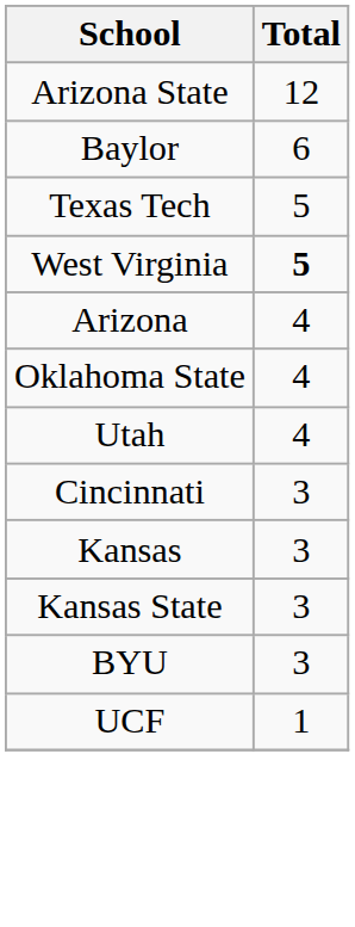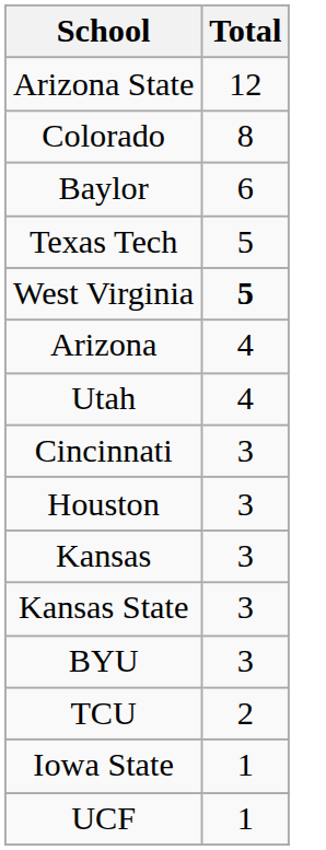 <table class=wikitable style="text-align:center">
 <tr>
 <th>School</th>
 <th>Total</th>
 </tr>
 <tr>
 <td>Arizona State</td>
 <td>12</td>
+</tr>
+<tr>
+<td>Colorado</td>
+<td>8</td>
 </tr>
 <tr>
 <td>Baylor</td>
 <td>6</td>
 </tr>
 <tr>
 <td>Texas Tech</td>
 <td>5</td>
 </tr>
 <tr>
 <td>West Virginia</td>
 <td><strong>5</strong></td>
 </tr>
 <tr>
 <td>Arizona</td>
 <td>4</td>
 </tr>
 <tr>
-<td>Oklahoma State</td>
-<td>4</td>
-</tr>
-<tr>
 <td>Utah</td>
 <td>4</td>
 </tr>
 <tr>
 <td>Cincinnati</td>
+<td>3</td>
+</tr>
+<tr>
+<td>Houston</td>
 <td>3</td>
 </tr>
 <tr>
 <td>Kansas</td>
 <td>3</td>
 </tr>
 <tr>
 <td>Kansas State</td>
 <td>3</td>
 </tr>
 <tr>
 <td>BYU</td>
 <td>3</td>
 </tr>
 <tr>
+<td>TCU</td>
+<td>2</td>
+</tr>
+<tr>
+<td>Iowa State</td>
+<td>1</td>
+</tr>
+<tr>
 <td>UCF</td>
 <td>1</td>
 </tr>
 <tr>
 </tr>
 </table>
